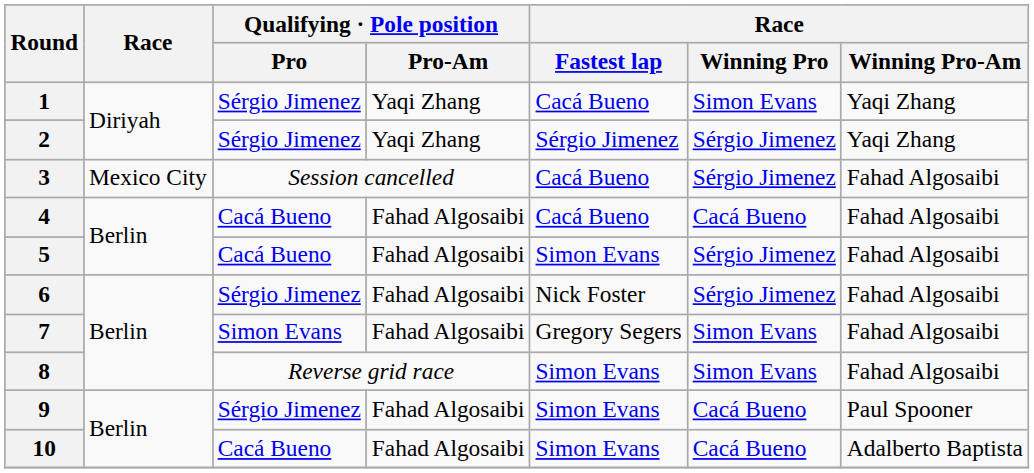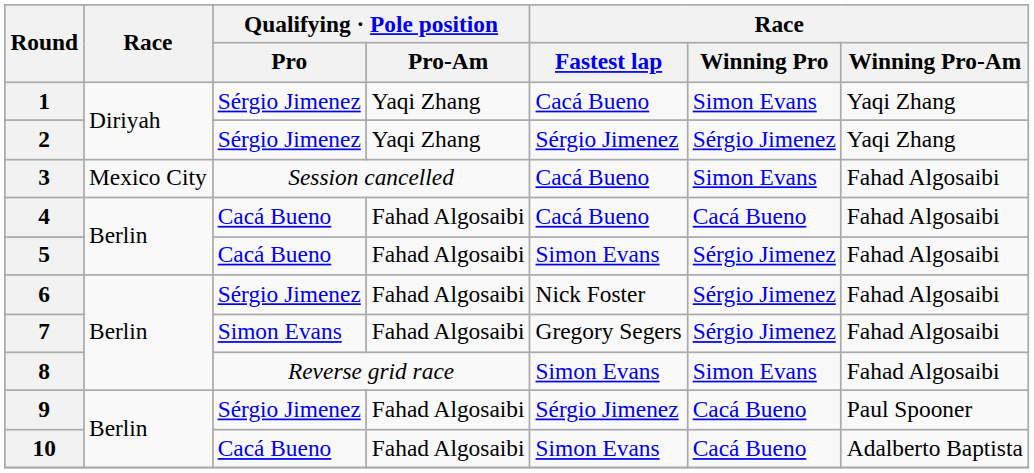 <table class="wikitable" style="font-size: 85%">
 <tr>
 <th scope="col" rowspan=2>Round</th>
 <th scope="col" rowspan=2>Race</th>
 <th scope="col" colspan=2>Qualifying · <a href='#'>Pole position</a></th>
 <th scope="col" colspan=3>Race</th>
 </tr>
 <tr>
 <th scope="col">Pro</th>
 <th scope="col">Pro-Am</th>
 <th scope="col"><a href='#'>Fastest lap</a></th>
 <th scope="col">Winning Pro</th>
 <th scope="col">Winning Pro-Am</th>
 </tr>
 <tr>
 <th scope="row">1</th>
 <td rowspan=2> Diriyah</td>
 <td> <a href='#'>Sérgio Jimenez</a></td>
 <td> Yaqi Zhang</td>
 <td> <a href='#'>Cacá Bueno</a></td>
 <td> <a href='#'>Simon Evans</a></td>
 <td> Yaqi Zhang</td>
 </tr>
 <tr>
 <th scope="row">2</th>
 <td> <a href='#'>Sérgio Jimenez</a></td>
 <td> Yaqi Zhang</td>
 <td> <a href='#'>Sérgio Jimenez</a></td>
 <td> <a href='#'>Sérgio Jimenez</a></td>
 <td> Yaqi Zhang</td>
 </tr>
 <tr>
 <th scope="row">3</th>
 <td> Mexico City</td>
 <td colspan=2 align="center"><em>Session cancelled</em></td>
 <td> <a href='#'>Cacá Bueno</a></td>
-<td> <a href='#'>Sérgio Jimenez</a></td>
+<td> <a href='#'>Simon Evans</a></td>
 <td> Fahad Algosaibi</td>
 </tr>
 <tr>
 <th scope="row">4</th>
 <td rowspan=2> Berlin</td>
 <td> <a href='#'>Cacá Bueno</a></td>
 <td> Fahad Algosaibi</td>
 <td> <a href='#'>Cacá Bueno</a></td>
 <td> <a href='#'>Cacá Bueno</a></td>
 <td> Fahad Algosaibi</td>
 </tr>
 <tr>
 <th scope="row">5</th>
 <td> <a href='#'>Cacá Bueno</a></td>
 <td> Fahad Algosaibi</td>
 <td> <a href='#'>Simon Evans</a></td>
 <td> <a href='#'>Sérgio Jimenez</a></td>
 <td> Fahad Algosaibi</td>
 </tr>
 <tr>
 <th scope="row">6</th>
 <td rowspan=3> Berlin</td>
 <td> <a href='#'>Sérgio Jimenez</a></td>
 <td> Fahad Algosaibi</td>
 <td> Nick Foster</td>
 <td> <a href='#'>Sérgio Jimenez</a></td>
 <td> Fahad Algosaibi</td>
 </tr>
 <tr>
 <th scope="row">7</th>
 <td> <a href='#'>Simon Evans</a></td>
 <td> Fahad Algosaibi</td>
 <td> Gregory Segers</td>
-<td> <a href='#'>Simon Evans</a></td>
+<td> <a href='#'>Sérgio Jimenez</a></td>
 <td> Fahad Algosaibi</td>
 </tr>
 <tr>
 <th scope="row">8</th>
 <td colspan=2 align="center"><em>Reverse grid race</em></td>
 <td> <a href='#'>Simon Evans</a></td>
 <td> <a href='#'>Simon Evans</a></td>
 <td> Fahad Algosaibi</td>
 </tr>
 <tr>
 <th scope="row">9</th>
 <td rowspan=2> Berlin</td>
 <td> <a href='#'>Sérgio Jimenez</a></td>
 <td> Fahad Algosaibi</td>
-<td> <a href='#'>Simon Evans</a></td>
+<td> <a href='#'>Sérgio Jimenez</a></td>
 <td> <a href='#'>Cacá Bueno</a></td>
 <td> Paul Spooner</td>
 </tr>
 <tr>
 <th scope="row">10</th>
 <td> <a href='#'>Cacá Bueno</a></td>
 <td> Fahad Algosaibi</td>
 <td> <a href='#'>Simon Evans</a></td>
 <td> <a href='#'>Cacá Bueno</a></td>
 <td> Adalberto Baptista</td>
 </tr>
 <tr>
 </tr>
 </table>
